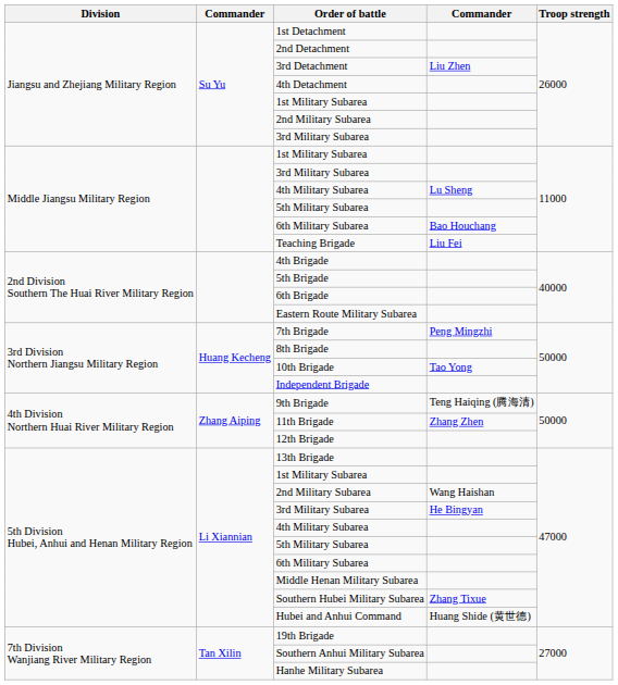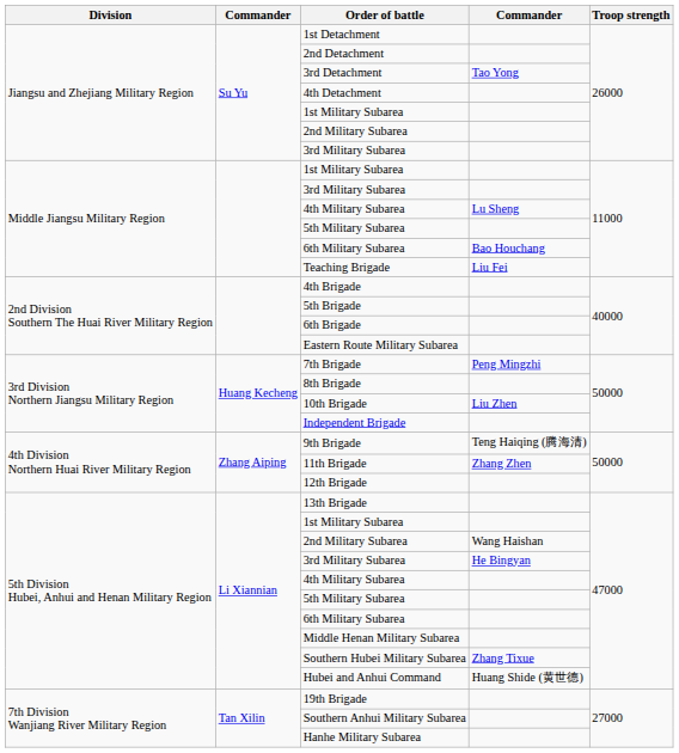 <table class="wikitable">
 <tr>
 <th>Division</th>
 <th>Commander</th>
 <th>Order of battle</th>
 <th>Commander</th>
 <th>Troop strength</th>
 </tr>
 <tr>
 <td rowspan="7">Jiangsu and Zhejiang Military Region</td>
 <td rowspan="7"><a href='#'>Su Yu</a></td>
 <td>1st Detachment</td>
 <td></td>
 <td rowspan="7">26000</td>
 </tr>
 <tr>
 <td>2nd Detachment</td>
 <td></td>
 </tr>
 <tr>
 <td>3rd Detachment</td>
-<td><a href='#'>Liu Zhen</a></td>
+<td><a href='#'>Tao Yong</a></td>
 </tr>
 <tr>
 <td>4th Detachment</td>
 <td></td>
 </tr>
 <tr>
 <td>1st Military Subarea</td>
 <td></td>
 </tr>
 <tr>
 <td>2nd Military Subarea</td>
 <td></td>
 </tr>
 <tr>
 <td>3rd Military Subarea</td>
 <td></td>
 </tr>
 <tr>
 <td rowspan="6">Middle Jiangsu Military Region</td>
 <td rowspan="6"></td>
 <td>1st Military Subarea</td>
 <td></td>
 <td rowspan="6">11000</td>
 </tr>
 <tr>
 <td>3rd Military Subarea</td>
 <td></td>
 </tr>
 <tr>
 <td>4th Military Subarea</td>
 <td><a href='#'>Lu Sheng</a></td>
 </tr>
 <tr>
 <td>5th Military Subarea</td>
 <td></td>
 </tr>
 <tr>
 <td>6th Military Subarea</td>
 <td><a href='#'>Bao Houchang</a></td>
 </tr>
 <tr>
 <td>Teaching Brigade</td>
 <td><a href='#'>Liu Fei</a></td>
 </tr>
 <tr>
 <td rowspan="4">2nd Division <br> Southern The Huai River Military Region</td>
 <td rowspan="4"></td>
 <td>4th Brigade</td>
 <td></td>
 <td rowspan="4">40000</td>
 </tr>
 <tr>
 <td>5th Brigade</td>
 <td></td>
 </tr>
 <tr>
 <td>6th Brigade</td>
 <td></td>
 </tr>
 <tr>
 <td>Eastern Route Military Subarea</td>
 <td></td>
 </tr>
 <tr>
 <td rowspan="4">3rd Division <br> Northern Jiangsu Military Region</td>
 <td rowspan="4"><a href='#'>Huang Kecheng</a></td>
 <td>7th Brigade</td>
 <td><a href='#'>Peng Mingzhi</a></td>
 <td rowspan="4">50000</td>
 </tr>
 <tr>
 <td>8th Brigade</td>
 <td></td>
 </tr>
 <tr>
 <td>10th Brigade</td>
-<td><a href='#'>Tao Yong</a></td>
+<td><a href='#'>Liu Zhen</a></td>
 </tr>
 <tr>
 <td><a href='#'>Independent Brigade</a></td>
 <td></td>
 </tr>
 <tr>
 <td rowspan="3">4th Division <br> Northern Huai River Military Region</td>
 <td rowspan="3"><a href='#'>Zhang Aiping</a></td>
 <td>9th Brigade</td>
 <td>Teng Haiqing (腾海清)</td>
 <td rowspan="3">50000</td>
 </tr>
 <tr>
 <td>11th Brigade</td>
 <td><a href='#'>Zhang Zhen</a></td>
 </tr>
 <tr>
 <td>12th Brigade</td>
 <td></td>
 </tr>
 <tr>
 <td rowspan="10">5th Division <br> Hubei, Anhui and Henan Military Region</td>
 <td rowspan="10"><a href='#'>Li Xiannian</a></td>
 <td>13th Brigade</td>
 <td></td>
 <td rowspan="10">47000</td>
 </tr>
 <tr>
 <td>1st Military Subarea</td>
 <td></td>
 </tr>
 <tr>
 <td>2nd Military Subarea</td>
 <td>Wang Haishan</td>
 </tr>
 <tr>
 <td>3rd Military Subarea</td>
 <td><a href='#'>He Bingyan</a></td>
 </tr>
 <tr>
 <td>4th Military Subarea</td>
 <td></td>
 </tr>
 <tr>
 <td>5th Military Subarea</td>
 <td></td>
 </tr>
 <tr>
 <td>6th Military Subarea</td>
 <td></td>
 </tr>
 <tr>
 <td>Middle Henan Military Subarea</td>
 <td></td>
 </tr>
 <tr>
 <td>Southern Hubei Military Subarea</td>
 <td><a href='#'>Zhang Tixue</a></td>
 </tr>
 <tr>
 <td>Hubei and Anhui Command</td>
 <td>Huang Shide (黄世德)</td>
 </tr>
 <tr>
 <td rowspan="3">7th Division <br> Wanjiang River Military Region</td>
 <td rowspan="3"><a href='#'>Tan Xilin</a></td>
 <td>19th Brigade</td>
 <td></td>
 <td rowspan="3">27000</td>
 </tr>
 <tr>
 <td>Southern Anhui Military Subarea</td>
 <td></td>
 </tr>
 <tr>
 <td>Hanhe Military Subarea</td>
 <td></td>
 </tr>
 </table>
